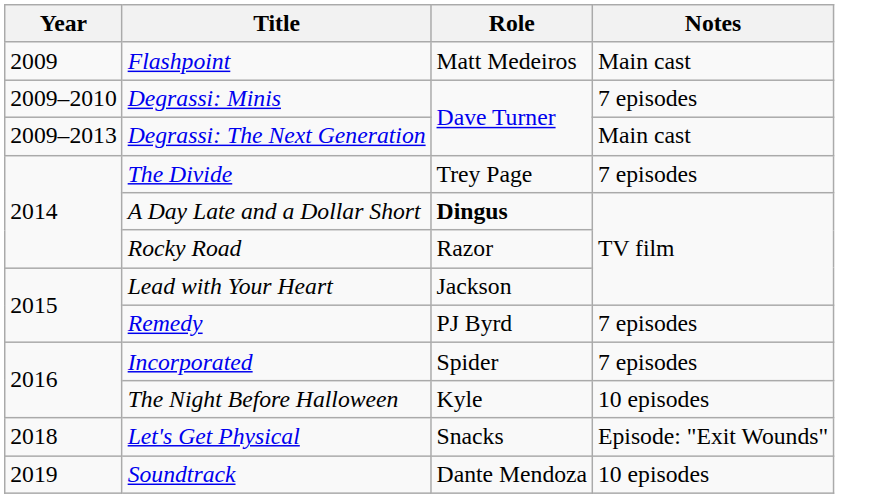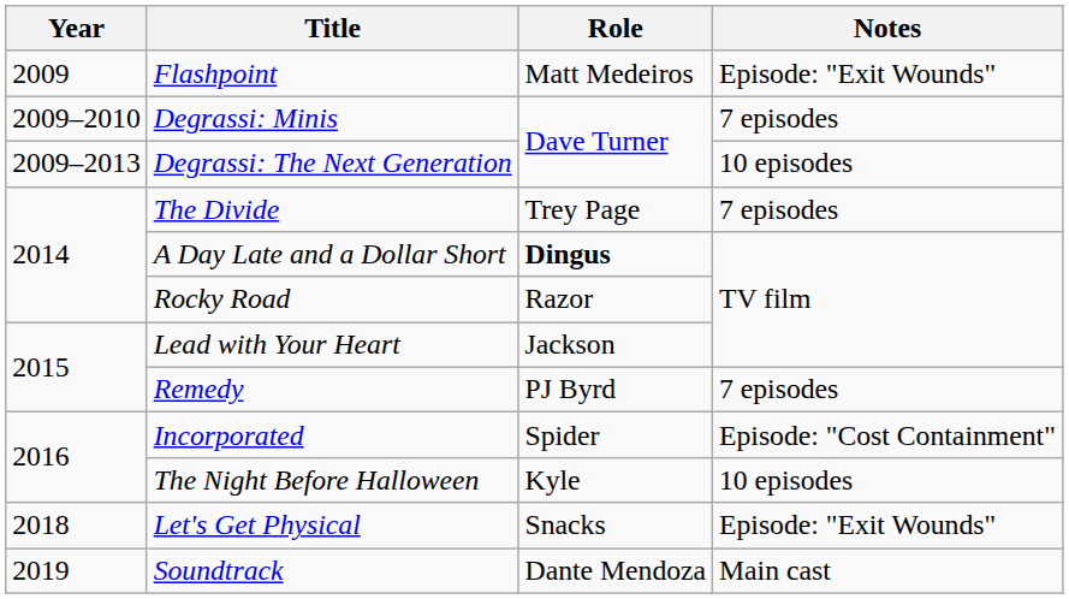 <table class="wikitable sortable">
 <tr>
 <th>Year</th>
 <th>Title</th>
 <th>Role</th>
 <th class="unsortable">Notes</th>
 </tr>
 <tr>
 <td>2009</td>
 <td><em><a href='#'>Flashpoint</a></em></td>
 <td>Matt Medeiros</td>
-<td>Main cast</td>
+<td>Episode: "Exit Wounds"</td>
 </tr>
 <tr>
 <td>2009–2010</td>
 <td><em><a href='#'>Degrassi: Minis</a></em></td>
 <td rowspan="2"><a href='#'>Dave Turner</a></td>
 <td>7 episodes</td>
 </tr>
 <tr>
 <td>2009–2013</td>
 <td><em><a href='#'>Degrassi: The Next Generation</a></em></td>
-<td>Main cast</td>
+<td>10 episodes</td>
 </tr>
 <tr>
 <td rowspan="3">2014</td>
 <td data-sort-value="Divide, The"><em><a href='#'>The Divide</a></em></td>
 <td>Trey Page</td>
 <td>7 episodes</td>
 </tr>
 <tr>
 <td data-sort-value="Day Late and a Dollar Short, A"><em>A Day Late and a Dollar Short</em></td>
 <td><strong>Dingus</strong></td>
 <td rowspan="3">TV film</td>
 </tr>
 <tr>
 <td><em>Rocky Road</em></td>
 <td>Razor</td>
 </tr>
 <tr>
 <td rowspan="2">2015</td>
 <td><em>Lead with Your Heart</em></td>
 <td>Jackson</td>
 </tr>
 <tr>
 <td><em><a href='#'>Remedy</a></em></td>
 <td>PJ Byrd</td>
 <td>7 episodes</td>
 </tr>
 <tr>
 <td rowspan="2">2016</td>
 <td><em><a href='#'>Incorporated</a></em></td>
 <td>Spider</td>
-<td>7 episodes</td>
+<td>Episode: "Cost Containment"</td>
 </tr>
 <tr>
 <td data-sort-value="Night Before Halloween, The"><em>The Night Before Halloween</em></td>
 <td>Kyle</td>
 <td>10 episodes</td>
 </tr>
 <tr>
 <td>2018</td>
 <td><em><a href='#'>Let's Get Physical</a></em></td>
 <td>Snacks</td>
 <td>Episode: "Exit Wounds"</td>
 </tr>
 <tr>
 <td>2019</td>
 <td><em><a href='#'>Soundtrack</a></em></td>
 <td>Dante Mendoza</td>
-<td>10 episodes</td>
+<td>Main cast</td>
 </tr>
 </table>
